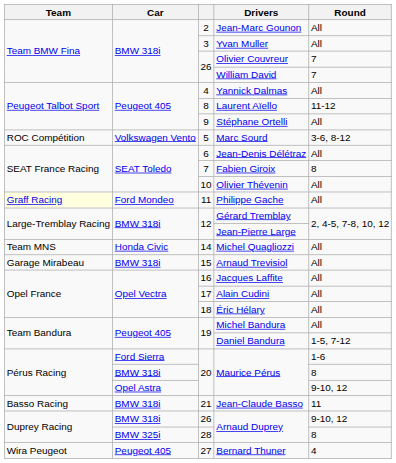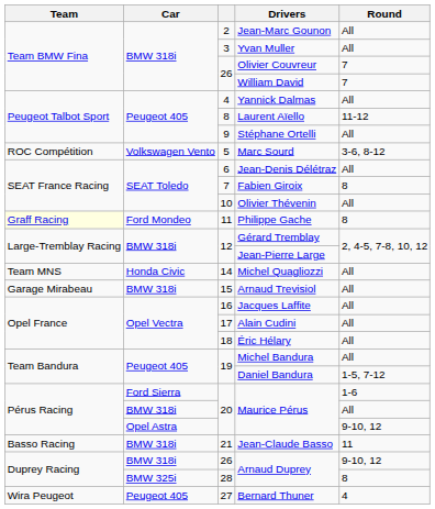 <table class="wikitable" style="font-size: 85%">
 <tr>
 <th>Team</th>
 <th>Car</th>
 <th></th>
 <th>Drivers</th>
 <th>Round</th>
 </tr>
 <tr>
 <td rowspan=4> <a href='#'>Team BMW Fina</a></td>
 <td rowspan=4><a href='#'>BMW 318i</a></td>
 <td align=center>2</td>
 <td> <a href='#'>Jean-Marc Gounon</a></td>
 <td>All</td>
 </tr>
 <tr>
 <td align=center>3</td>
 <td> <a href='#'>Yvan Muller</a></td>
 <td>All</td>
 </tr>
 <tr>
 <td rowspan="2" style="text-align:center;">26</td>
 <td> <a href='#'>Olivier Couvreur</a></td>
 <td>7</td>
 </tr>
 <tr>
 <td> <a href='#'>William David</a></td>
 <td>7</td>
 </tr>
 <tr>
 <td rowspan=3> <a href='#'>Peugeot Talbot Sport</a></td>
 <td rowspan=3><a href='#'>Peugeot 405</a></td>
 <td align=center>4</td>
 <td> <a href='#'>Yannick Dalmas</a></td>
 <td>All</td>
 </tr>
 <tr>
 <td align=center>8</td>
 <td> <a href='#'>Laurent Aïello</a></td>
 <td>11-12</td>
 </tr>
 <tr>
 <td align=center>9</td>
 <td> <a href='#'>Stéphane Ortelli</a></td>
 <td>All</td>
 </tr>
 <tr>
 <td> ROC Compétition</td>
 <td><a href='#'>Volkswagen Vento</a></td>
 <td align=center>5</td>
 <td> <a href='#'>Marc Sourd</a></td>
 <td>3-6, 8-12</td>
 </tr>
 <tr>
 <td rowspan=3> SEAT France Racing</td>
 <td rowspan=3><a href='#'>SEAT Toledo</a></td>
 <td align=center>6</td>
 <td> <a href='#'>Jean-Denis Délétraz</a></td>
 <td>All</td>
 </tr>
 <tr>
 <td align=center>7</td>
 <td> <a href='#'>Fabien Giroix</a></td>
 <td>8</td>
 </tr>
 <tr>
 <td align=center>10</td>
 <td> <a href='#'>Olivier Thévenin</a></td>
 <td>All</td>
 </tr>
 <tr>
 <td style="background: lightyellow;"> <a href='#'>Graff Racing</a></td>
 <td><a href='#'>Ford Mondeo</a></td>
 <td align=center>11</td>
 <td> <a href='#'>Philippe Gache</a></td>
-<td>All</td>
+<td>8</td>
 </tr>
 <tr>
 <td rowspan=2> Large-Tremblay Racing</td>
 <td rowspan=2><a href='#'>BMW 318i</a></td>
 <td rowspan="2" style="text-align:center;">12</td>
 <td> <a href='#'>Gérard Tremblay</a></td>
 <td rowspan=2>2, 4-5, 7-8, 10, 12</td>
 </tr>
 <tr>
 <td> <a href='#'>Jean-Pierre Large</a></td>
 </tr>
 <tr>
 <td> Team MNS</td>
 <td><a href='#'>Honda Civic</a></td>
 <td align=center>14</td>
 <td> <a href='#'>Michel Quagliozzi</a></td>
 <td>All</td>
 </tr>
 <tr>
 <td> Garage Mirabeau</td>
 <td><a href='#'>BMW 318i</a></td>
 <td align=center>15</td>
 <td> <a href='#'>Arnaud Trevisiol</a></td>
 <td>All</td>
 </tr>
 <tr>
 <td rowspan=3> Opel France</td>
 <td rowspan=3><a href='#'>Opel Vectra</a></td>
 <td align=center>16</td>
 <td> <a href='#'>Jacques Laffite</a></td>
 <td>All</td>
 </tr>
 <tr>
 <td align=center>17</td>
 <td> <a href='#'>Alain Cudini</a></td>
 <td>All</td>
 </tr>
 <tr>
 <td align=center>18</td>
 <td> <a href='#'>Éric Hélary</a></td>
 <td>All</td>
 </tr>
 <tr>
 <td rowspan=2> Team Bandura</td>
 <td rowspan=2><a href='#'>Peugeot 405</a></td>
 <td rowspan="2" style="text-align:center;">19</td>
 <td> <a href='#'>Michel Bandura</a></td>
 <td>All</td>
 </tr>
 <tr>
 <td> <a href='#'>Daniel Bandura</a></td>
 <td>1-5, 7-12</td>
 </tr>
 <tr>
 <td rowspan=3> Pérus Racing</td>
 <td><a href='#'>Ford Sierra</a></td>
 <td rowspan="3" style="text-align:center;">20</td>
 <td rowspan=3> <a href='#'>Maurice Pérus</a></td>
 <td>1-6</td>
 </tr>
 <tr>
 <td><a href='#'>BMW 318i</a></td>
-<td>8</td>
+<td>All</td>
 </tr>
 <tr>
 <td><a href='#'>Opel Astra</a></td>
 <td>9-10, 12</td>
 </tr>
 <tr>
 <td> Basso Racing</td>
 <td><a href='#'>BMW 318i</a></td>
 <td align=center>21</td>
 <td> <a href='#'>Jean-Claude Basso</a></td>
 <td>11</td>
 </tr>
 <tr>
 <td rowspan=2> Duprey Racing</td>
 <td><a href='#'>BMW 318i</a></td>
 <td align=center>26</td>
 <td rowspan=2> <a href='#'>Arnaud Duprey</a></td>
 <td>9-10, 12</td>
 </tr>
 <tr>
 <td><a href='#'>BMW 325i</a></td>
 <td align=center>28</td>
 <td>8</td>
 </tr>
 <tr>
 <td> Wira Peugeot</td>
 <td><a href='#'>Peugeot 405</a></td>
 <td align=center>27</td>
 <td> <a href='#'>Bernard Thuner</a></td>
 <td>4</td>
 </tr>
 </table>
